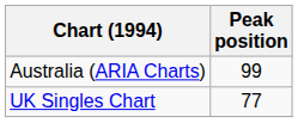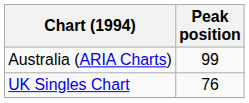 <table class="wikitable">
 <tr>
 <th>Chart (1994)</th>
 <th>Peak<br>position</th>
 </tr>
 <tr>
 <td>Australia (<a href='#'>ARIA Charts</a>)</td>
 <td style="text-align:center;">99</td>
 </tr>
 <tr>
 <td><a href='#'>UK Singles Chart</a></td>
-<td style="text-align:center;">77</td>
+<td style="text-align:center;">76</td>
 </tr>
 <tr>
 </tr>
 </table>
